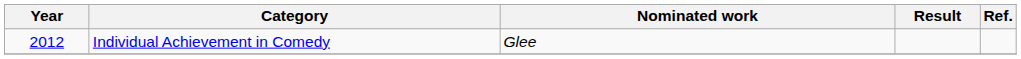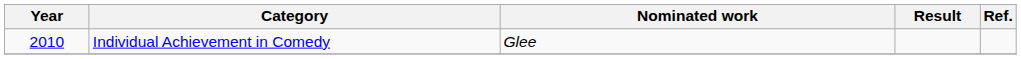 <table class=wikitable>
 <tr>
 <th scope="col" style="width:5em;">Year</th>
 <th scope="col" style="width:26em;">Category</th>
 <th scope="col" style="width:25em;">Nominated work</th>
 <th scope="col" style="width:5em;">Result</th>
 <th>Ref.</th>
 </tr>
 <tr>
-<td style="text-align:center;"><a href='#'>2012</a></td>
+<td style="text-align:center;"><a href='#'>2010</a></td>
 <td><a href='#'>Individual Achievement in Comedy</a></td>
 <td><em>Glee</em></td>
 <td></td>
 <td style="text-align:center;"></td>
 </tr>
 <tr>
 </tr>
 </table>
